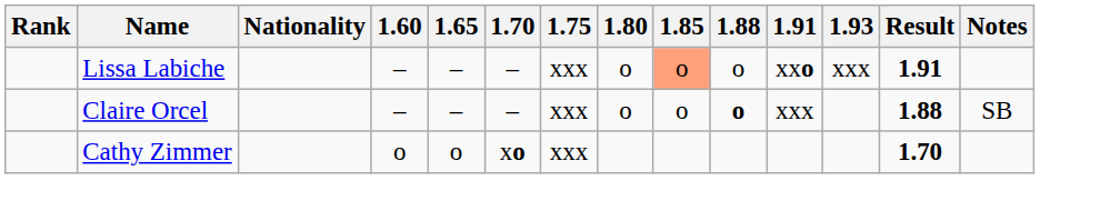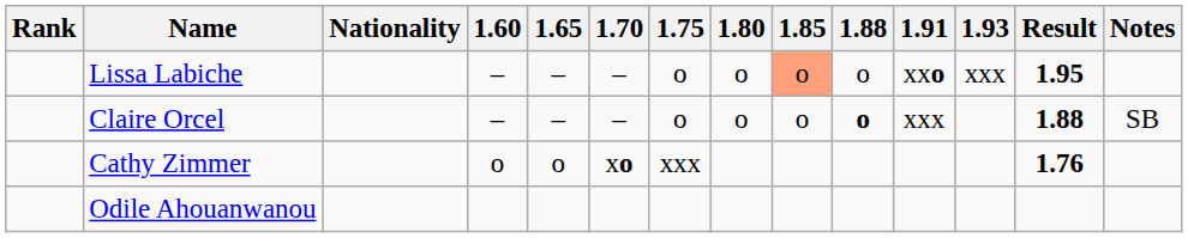 <table class="wikitable sortable" style="text-align:center;font-size:95%">
 <tr>
 <th>Rank</th>
 <th>Name</th>
 <th>Nationality</th>
 <th>1.60</th>
 <th>1.65</th>
 <th>1.70</th>
 <th>1.75</th>
 <th>1.80</th>
 <th>1.85</th>
 <th>1.88</th>
 <th>1.91</th>
 <th>1.93</th>
 <th>Result</th>
 <th>Notes</th>
 </tr>
 <tr>
 <td></td>
 <td align=left><a href='#'>Lissa Labiche</a></td>
 <td align=left></td>
 <td>–</td>
 <td>–</td>
 <td>–</td>
-<td>xxx</td>
+<td>o</td>
 <td>o</td>
 <td style="background: lightsalmon;">o</td>
 <td>o</td>
 <td>xx<strong>o</strong></td>
 <td>xxx</td>
-<td><strong>1.91</strong></td>
+<td><strong>1.95</strong></td>
 <td></td>
 </tr>
 <tr>
 <td></td>
 <td align=left><a href='#'>Claire Orcel</a></td>
 <td align=left></td>
 <td>–</td>
 <td>–</td>
 <td>–</td>
-<td>xxx</td>
+<td>o</td>
 <td>o</td>
 <td>o</td>
 <td><strong>o</strong></td>
 <td>xxx</td>
 <td></td>
 <td><strong>1.88</strong></td>
 <td>SB</td>
 </tr>
 <tr>
 <td></td>
 <td align=left><a href='#'>Cathy Zimmer</a></td>
 <td align=left></td>
 <td>o</td>
 <td>o</td>
 <td>x<strong>o</strong></td>
 <td>xxx</td>
 <td></td>
 <td></td>
 <td></td>
 <td></td>
 <td></td>
-<td><strong>1.70</strong></td>
+<td><strong>1.76</strong></td>
+<td></td>
+</tr>
+<tr>
+<td></td>
+<td align=left><a href='#'>Odile Ahouanwanou</a></td>
+<td align=left></td>
+<td></td>
+<td></td>
+<td></td>
+<td></td>
+<td></td>
+<td></td>
+<td></td>
+<td></td>
+<td></td>
+<td><strong></strong></td>
 <td></td>
 </tr>
 </table>
